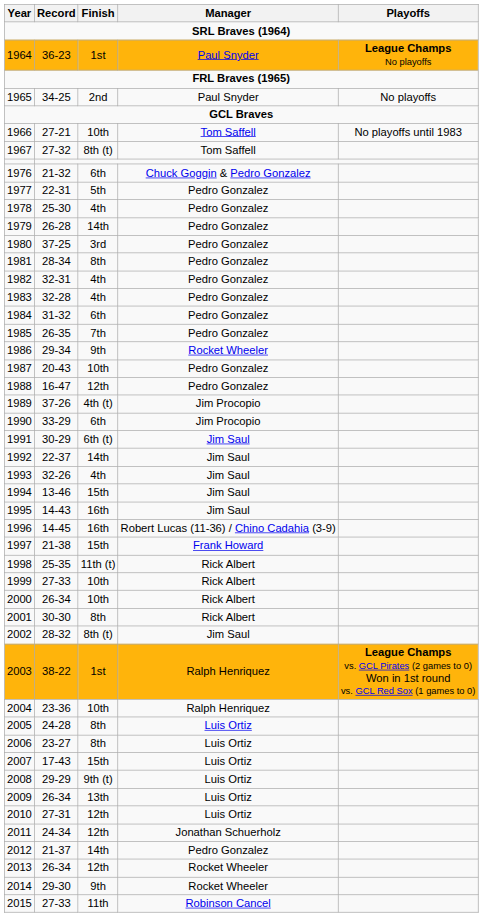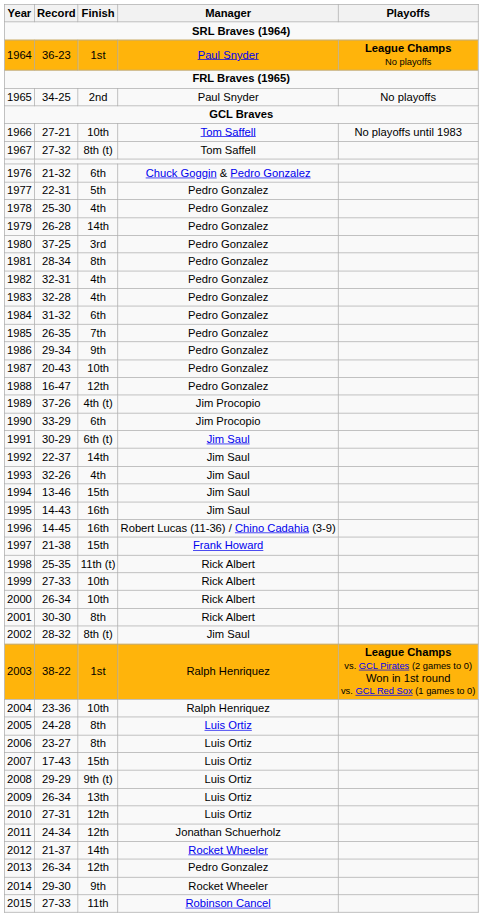 <table class="wikitable">
 <tr>
 <th>Year</th>
 <th>Record</th>
 <th>Finish</th>
 <th>Manager</th>
 <th>Playoffs</th>
 </tr>
 <tr>
 <td align=center colspan=6><strong>SRL Braves (1964)</strong></td>
 </tr>
 <tr align=center bgcolor="#FFB40B">
 <td>1964</td>
 <td>36-23</td>
 <td>1st</td>
 <td><a href='#'>Paul Snyder</a></td>
 <td><strong>League Champs</strong><br><small>No playoffs</small></td>
 </tr>
 <tr align=center>
 <td align=center colspan=6><strong>FRL Braves (1965)</strong></td>
 </tr>
 <tr align=center>
 <td>1965</td>
 <td>34-25</td>
 <td>2nd</td>
 <td>Paul Snyder</td>
 <td>No playoffs</td>
 </tr>
 <tr align=center>
 <td align=center colspan=6><strong>GCL Braves</strong></td>
 </tr>
 <tr align=center>
 <td>1966</td>
 <td>27-21</td>
 <td>10th</td>
 <td><a href='#'>Tom Saffell</a></td>
 <td>No playoffs until 1983</td>
 </tr>
 <tr align=center>
 <td>1967</td>
 <td>27-32</td>
 <td>8th (t)</td>
 <td>Tom Saffell</td>
 <td></td>
 </tr>
 <tr align=center>
 <td></td>
 </tr>
 <tr align=center>
 <td>1976</td>
 <td>21-32</td>
 <td>6th</td>
 <td><a href='#'>Chuck Goggin</a> & <a href='#'>Pedro Gonzalez</a></td>
 <td></td>
 </tr>
 <tr align=center>
 <td>1977</td>
 <td>22-31</td>
 <td>5th</td>
 <td>Pedro Gonzalez</td>
 <td></td>
 </tr>
 <tr align=center>
 <td>1978</td>
 <td>25-30</td>
 <td>4th</td>
 <td>Pedro Gonzalez</td>
 <td></td>
 </tr>
 <tr align=center>
 <td>1979</td>
 <td>26-28</td>
 <td>14th</td>
 <td>Pedro Gonzalez</td>
 <td></td>
 </tr>
 <tr align=center>
 <td>1980</td>
 <td>37-25</td>
 <td>3rd</td>
 <td>Pedro Gonzalez</td>
 <td></td>
 </tr>
 <tr align=center>
 <td>1981</td>
 <td>28-34</td>
 <td>8th</td>
 <td>Pedro Gonzalez</td>
 <td></td>
 </tr>
 <tr align=center>
 <td>1982</td>
 <td>32-31</td>
 <td>4th</td>
 <td>Pedro Gonzalez</td>
 <td></td>
 </tr>
 <tr align=center>
 <td>1983</td>
 <td>32-28</td>
 <td>4th</td>
 <td>Pedro Gonzalez</td>
 <td></td>
 </tr>
 <tr align=center>
 <td>1984</td>
 <td>31-32</td>
 <td>6th</td>
 <td>Pedro Gonzalez</td>
 <td></td>
 </tr>
 <tr align=center>
 <td>1985</td>
 <td>26-35</td>
 <td>7th</td>
 <td>Pedro Gonzalez</td>
 <td></td>
 </tr>
 <tr align=center>
 <td>1986</td>
 <td>29-34</td>
 <td>9th</td>
-<td><a href='#'>Rocket Wheeler</a></td>
+<td>Pedro Gonzalez</td>
 <td></td>
 </tr>
 <tr align=center>
 <td>1987</td>
 <td>20-43</td>
 <td>10th</td>
 <td>Pedro Gonzalez</td>
 <td></td>
 </tr>
 <tr align=center>
 <td>1988</td>
 <td>16-47</td>
 <td>12th</td>
 <td>Pedro Gonzalez</td>
 <td></td>
 </tr>
 <tr align=center>
 <td>1989</td>
 <td>37-26</td>
 <td>4th (t)</td>
 <td>Jim Procopio</td>
 <td></td>
 </tr>
 <tr align=center>
 <td>1990</td>
 <td>33-29</td>
 <td>6th</td>
 <td>Jim Procopio</td>
 <td></td>
 </tr>
 <tr align=center>
 <td>1991</td>
 <td>30-29</td>
 <td>6th (t)</td>
 <td><a href='#'>Jim Saul</a></td>
 <td></td>
 </tr>
 <tr align=center>
 <td>1992</td>
 <td>22-37</td>
 <td>14th</td>
 <td>Jim Saul</td>
 <td></td>
 </tr>
 <tr align=center>
 <td>1993</td>
 <td>32-26</td>
 <td>4th</td>
 <td>Jim Saul</td>
 <td></td>
 </tr>
 <tr align=center>
 <td>1994</td>
 <td>13-46</td>
 <td>15th</td>
 <td>Jim Saul</td>
 <td></td>
 </tr>
 <tr align=center>
 <td>1995</td>
 <td>14-43</td>
 <td>16th</td>
 <td>Jim Saul</td>
 <td></td>
 </tr>
 <tr align=center>
 <td>1996</td>
 <td>14-45</td>
 <td>16th</td>
 <td>Robert Lucas (11-36) / <a href='#'>Chino Cadahia</a> (3-9)</td>
 <td></td>
 </tr>
 <tr align=center>
 <td>1997</td>
 <td>21-38</td>
 <td>15th</td>
 <td><a href='#'>Frank Howard</a></td>
 <td></td>
 </tr>
 <tr align=center>
 <td>1998</td>
 <td>25-35</td>
 <td>11th (t)</td>
 <td>Rick Albert</td>
 <td></td>
 </tr>
 <tr align=center>
 <td>1999</td>
 <td>27-33</td>
 <td>10th</td>
 <td>Rick Albert</td>
 <td></td>
 </tr>
 <tr align=center>
 <td>2000</td>
 <td>26-34</td>
 <td>10th</td>
 <td>Rick Albert</td>
 <td></td>
 </tr>
 <tr align=center>
 <td>2001</td>
 <td>30-30</td>
 <td>8th</td>
 <td>Rick Albert</td>
 <td></td>
 </tr>
 <tr align=center>
 <td>2002</td>
 <td>28-32</td>
 <td>8th (t)</td>
 <td>Jim Saul</td>
 <td></td>
 </tr>
 <tr align=center bgcolor="#FFB40B">
 <td>2003</td>
 <td>38-22</td>
 <td>1st</td>
 <td>Ralph Henriquez</td>
 <td><strong>League Champs</strong><br><small>vs. <a href='#'>GCL Pirates</a> (2 games to 0)</small><br>Won in 1st round<br><small>vs. <a href='#'>GCL Red Sox</a> (1 games to 0)</small></td>
 </tr>
 <tr align=center>
 <td>2004</td>
 <td>23-36</td>
 <td>10th</td>
 <td>Ralph Henriquez</td>
 <td></td>
 </tr>
 <tr align=center>
 <td>2005</td>
 <td>24-28</td>
 <td>8th</td>
 <td><a href='#'>Luis Ortiz</a></td>
 <td></td>
 </tr>
 <tr align=center>
 <td>2006</td>
 <td>23-27</td>
 <td>8th</td>
 <td>Luis Ortiz</td>
 <td></td>
 </tr>
 <tr align=center>
 <td>2007</td>
 <td>17-43</td>
 <td>15th</td>
 <td>Luis Ortiz</td>
 <td></td>
 </tr>
 <tr align=center>
 <td>2008</td>
 <td>29-29</td>
 <td>9th (t)</td>
 <td>Luis Ortiz</td>
 <td></td>
 </tr>
 <tr align=center>
 <td>2009</td>
 <td>26-34</td>
 <td>13th</td>
 <td>Luis Ortiz</td>
 <td></td>
 </tr>
 <tr align=center>
 <td>2010</td>
 <td>27-31</td>
 <td>12th</td>
 <td>Luis Ortiz</td>
 <td></td>
 </tr>
 <tr align=center>
 <td>2011</td>
 <td>24-34</td>
 <td>12th</td>
 <td>Jonathan Schuerholz</td>
 <td></td>
 </tr>
 <tr align=center>
 <td>2012</td>
 <td>21-37</td>
 <td>14th</td>
-<td>Pedro Gonzalez</td>
+<td><a href='#'>Rocket Wheeler</a></td>
 <td></td>
 </tr>
 <tr align=center>
 <td>2013</td>
 <td>26-34</td>
 <td>12th</td>
-<td>Rocket Wheeler</td>
+<td>Pedro Gonzalez</td>
 <td></td>
 </tr>
 <tr align=center>
 <td>2014</td>
 <td>29-30</td>
 <td>9th</td>
 <td>Rocket Wheeler</td>
 <td></td>
 </tr>
 <tr align=center>
 <td>2015</td>
 <td>27-33</td>
 <td>11th</td>
 <td><a href='#'>Robinson Cancel</a></td>
 <td></td>
 </tr>
 </table>
